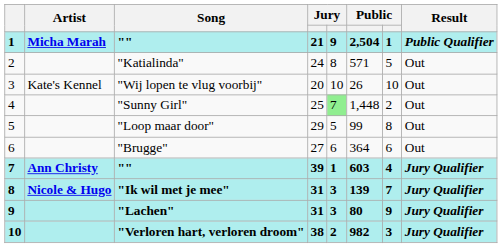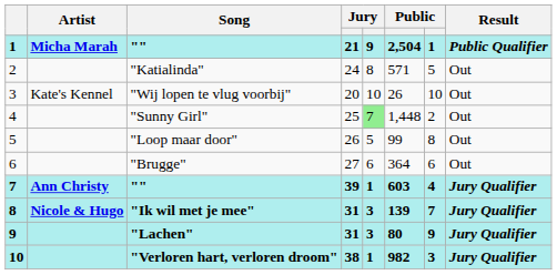 <table class="sortable wikitable" style="margin: 1em auto 1em auto">
 <tr>
 <th rowspan="2"></th>
 <th rowspan="2">Artist</th>
 <th rowspan="2">Song</th>
 <th colspan="2">Jury</th>
 <th colspan="2">Public</th>
 <th rowspan="2">Result</th>
 </tr>
 <tr>
 <th><small></small></th>
 <th><small></small></th>
 <th><small></small></th>
 <th><small></small></th>
 </tr>
 <tr style="font-weight:bold; background:paleturquoise;">
 <td>1</td>
 <td><a href='#'>Micha Marah</a></td>
 <td>""</td>
 <td>21</td>
 <td>9</td>
 <td>2,504</td>
 <td>1</td>
 <td><em>Public Qualifier</em></td>
 </tr>
 <tr>
 <td>2</td>
 <td></td>
 <td>"Katialinda"</td>
 <td>24</td>
 <td>8</td>
 <td>571</td>
 <td>5</td>
 <td>Out</td>
 </tr>
 <tr>
 <td>3</td>
 <td>Kate's Kennel</td>
 <td>"Wij lopen te vlug voorbij"</td>
 <td>20</td>
 <td>10</td>
 <td>26</td>
 <td>10</td>
 <td>Out</td>
 </tr>
 <tr>
 <td>4</td>
 <td></td>
 <td>"Sunny Girl"</td>
 <td>25</td>
 <td style="background: lightgreen;">7</td>
 <td>1,448</td>
 <td>2</td>
 <td>Out</td>
 </tr>
 <tr>
 <td>5</td>
 <td></td>
 <td>"Loop maar door"</td>
-<td>29</td>
+<td>26</td>
 <td>5</td>
 <td>99</td>
 <td>8</td>
 <td>Out</td>
 </tr>
 <tr>
 <td>6</td>
 <td></td>
 <td>"Brugge"</td>
 <td>27</td>
 <td>6</td>
 <td>364</td>
 <td>6</td>
 <td>Out</td>
 </tr>
 <tr style="font-weight:bold; background:paleturquoise;">
 <td>7</td>
 <td><a href='#'>Ann Christy</a></td>
 <td>""</td>
 <td>39</td>
 <td>1</td>
 <td>603</td>
 <td>4</td>
 <td><em>Jury Qualifier</em></td>
 </tr>
 <tr style="font-weight:bold; background:paleturquoise;">
 <td>8</td>
 <td><a href='#'>Nicole & Hugo</a></td>
 <td>"Ik wil met je mee"</td>
 <td>31</td>
 <td>3</td>
 <td>139</td>
 <td>7</td>
 <td><em>Jury Qualifier</em></td>
 </tr>
 <tr style="font-weight:bold; background:paleturquoise;">
 <td>9</td>
 <td></td>
 <td>"Lachen"</td>
 <td>31</td>
 <td>3</td>
 <td>80</td>
 <td>9</td>
 <td><em>Jury Qualifier</em></td>
 </tr>
 <tr style="font-weight:bold; background:paleturquoise;">
 <td>10</td>
 <td></td>
 <td>"Verloren hart, verloren droom"</td>
 <td>38</td>
-<td>2</td>
+<td>1</td>
 <td>982</td>
 <td>3</td>
 <td><em>Jury Qualifier</em></td>
 </tr>
 </table>
